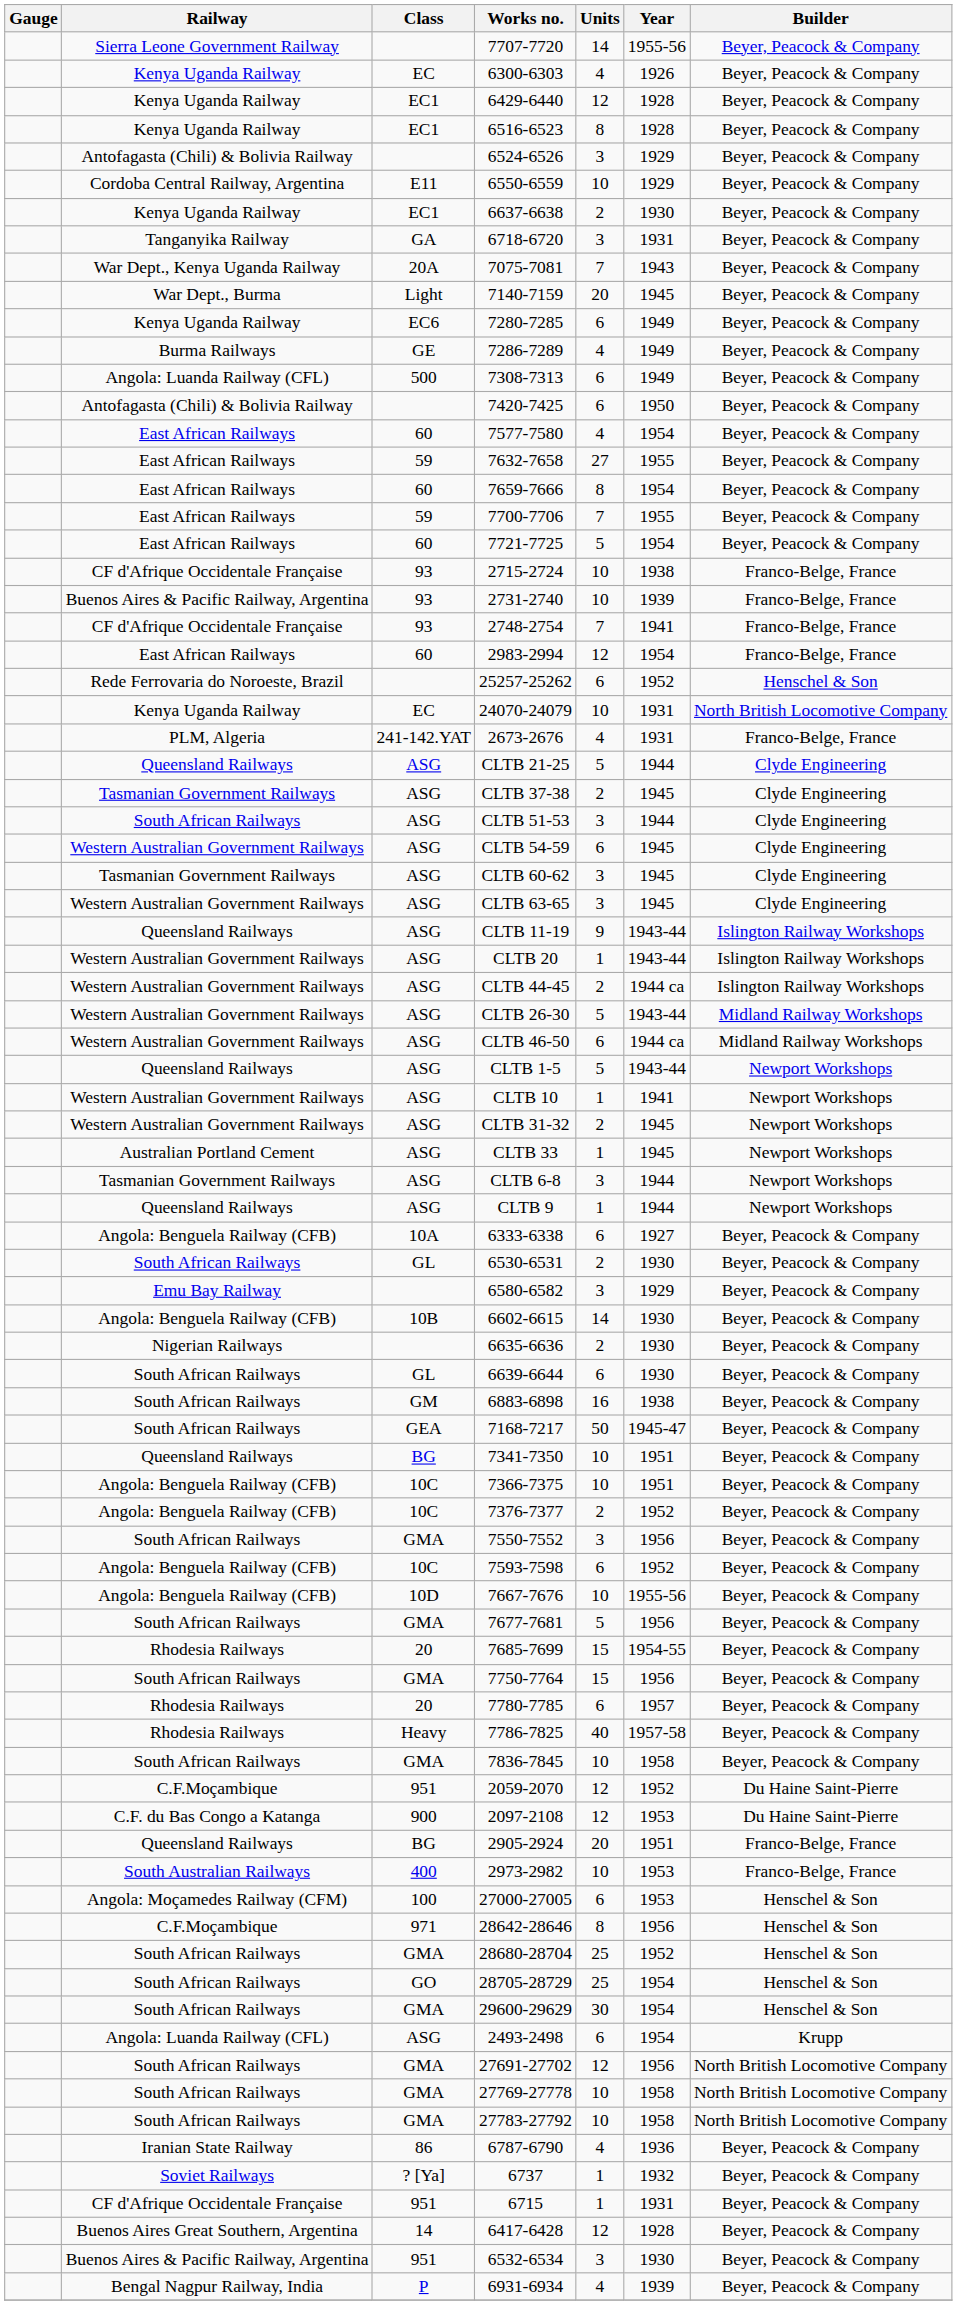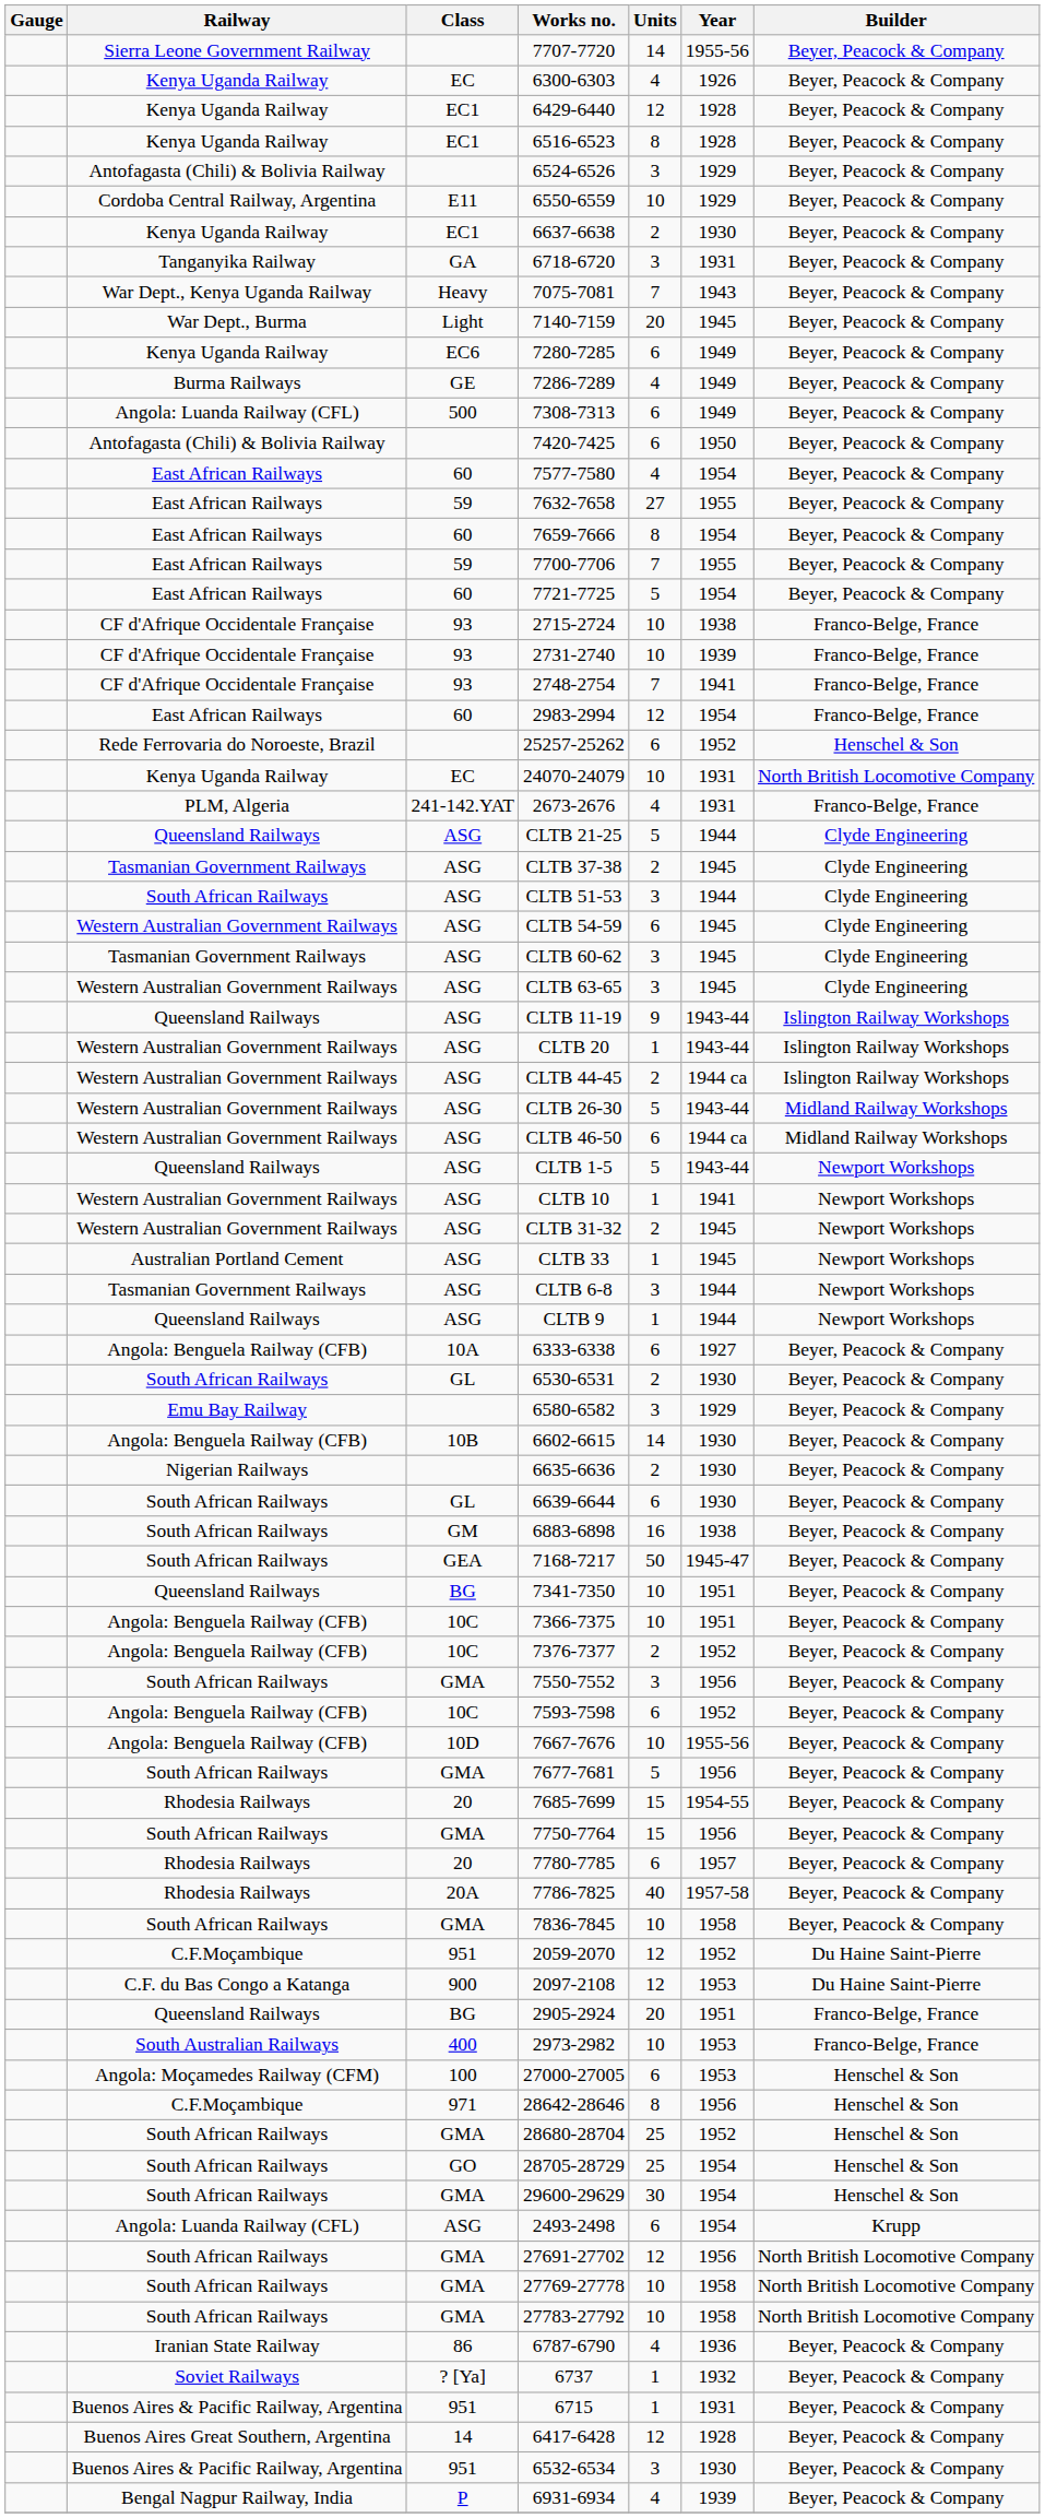 <table class="wikitable collapsible collapsed sortable" style="margin:0.5em auto; font-size:100%;text-align:center">
 <tr>
 <th>Gauge</th>
 <th>Railway</th>
 <th>Class</th>
 <th>Works no.</th>
 <th>Units</th>
 <th>Year</th>
 <th>Builder</th>
 </tr>
 <tr>
 <td></td>
 <td><a href='#'>Sierra Leone Government Railway</a></td>
 <td></td>
 <td>7707-7720</td>
 <td>14</td>
 <td>1955-56</td>
 <td><a href='#'>Beyer, Peacock & Company</a></td>
 </tr>
 <tr>
 <td></td>
 <td><a href='#'>Kenya Uganda Railway</a></td>
 <td>EC</td>
 <td>6300-6303</td>
 <td>4</td>
 <td>1926</td>
 <td>Beyer, Peacock & Company</td>
 </tr>
 <tr>
 <td></td>
 <td>Kenya Uganda Railway</td>
 <td>EC1</td>
 <td>6429-6440</td>
 <td>12</td>
 <td>1928</td>
 <td>Beyer, Peacock & Company</td>
 </tr>
 <tr>
 <td></td>
 <td>Kenya Uganda Railway</td>
 <td>EC1</td>
 <td>6516-6523</td>
 <td>8</td>
 <td>1928</td>
 <td>Beyer, Peacock & Company</td>
 </tr>
 <tr>
 <td></td>
 <td>Antofagasta (Chili) & Bolivia Railway</td>
 <td></td>
 <td>6524-6526</td>
 <td>3</td>
 <td>1929</td>
 <td>Beyer, Peacock & Company</td>
 </tr>
 <tr>
 <td></td>
 <td>Cordoba Central Railway, Argentina</td>
 <td>E11</td>
 <td>6550-6559</td>
 <td>10</td>
 <td>1929</td>
 <td>Beyer, Peacock & Company</td>
 </tr>
 <tr>
 <td></td>
 <td>Kenya Uganda Railway</td>
 <td>EC1</td>
 <td>6637-6638</td>
 <td>2</td>
 <td>1930</td>
 <td>Beyer, Peacock & Company</td>
 </tr>
 <tr>
 <td></td>
 <td>Tanganyika Railway</td>
 <td>GA</td>
 <td>6718-6720</td>
 <td>3</td>
 <td>1931</td>
 <td>Beyer, Peacock & Company</td>
 </tr>
 <tr>
 <td></td>
 <td>War Dept., Kenya Uganda Railway</td>
-<td>20A</td>
+<td>Heavy</td>
 <td>7075-7081</td>
 <td>7</td>
 <td>1943</td>
 <td>Beyer, Peacock & Company</td>
 </tr>
 <tr>
 <td></td>
 <td>War Dept., Burma</td>
 <td>Light</td>
 <td>7140-7159</td>
 <td>20</td>
 <td>1945</td>
 <td>Beyer, Peacock & Company</td>
 </tr>
 <tr>
 <td></td>
 <td>Kenya Uganda Railway</td>
 <td>EC6</td>
 <td>7280-7285</td>
 <td>6</td>
 <td>1949</td>
 <td>Beyer, Peacock & Company</td>
 </tr>
 <tr>
 <td></td>
 <td>Burma Railways</td>
 <td>GE</td>
 <td>7286-7289</td>
 <td>4</td>
 <td>1949</td>
 <td>Beyer, Peacock & Company</td>
 </tr>
 <tr>
 <td></td>
 <td>Angola: Luanda Railway (CFL)</td>
 <td>500</td>
 <td>7308-7313</td>
 <td>6</td>
 <td>1949</td>
 <td>Beyer, Peacock & Company</td>
 </tr>
 <tr>
 <td></td>
 <td>Antofagasta (Chili) & Bolivia Railway</td>
 <td></td>
 <td>7420-7425</td>
 <td>6</td>
 <td>1950</td>
 <td>Beyer, Peacock & Company</td>
 </tr>
 <tr>
 <td></td>
 <td><a href='#'>East African Railways</a></td>
 <td>60</td>
 <td>7577-7580</td>
 <td>4</td>
 <td>1954</td>
 <td>Beyer, Peacock & Company</td>
 </tr>
 <tr>
 <td></td>
 <td>East African Railways</td>
 <td>59</td>
 <td>7632-7658</td>
 <td>27</td>
 <td>1955</td>
 <td>Beyer, Peacock & Company</td>
 </tr>
 <tr>
 <td></td>
 <td>East African Railways</td>
 <td>60</td>
 <td>7659-7666</td>
 <td>8</td>
 <td>1954</td>
 <td>Beyer, Peacock & Company</td>
 </tr>
 <tr>
 <td></td>
 <td>East African Railways</td>
 <td>59</td>
 <td>7700-7706</td>
 <td>7</td>
 <td>1955</td>
 <td>Beyer, Peacock & Company</td>
 </tr>
 <tr>
 <td></td>
 <td>East African Railways</td>
 <td>60</td>
 <td>7721-7725</td>
 <td>5</td>
 <td>1954</td>
 <td>Beyer, Peacock & Company</td>
 </tr>
 <tr>
 <td></td>
 <td>CF d'Afrique Occidentale Française</td>
 <td>93</td>
 <td>2715-2724</td>
 <td>10</td>
 <td>1938</td>
 <td>Franco-Belge, France</td>
 </tr>
 <tr>
 <td></td>
-<td>Buenos Aires & Pacific Railway, Argentina</td>
+<td>CF d'Afrique Occidentale Française</td>
 <td>93</td>
 <td>2731-2740</td>
 <td>10</td>
 <td>1939</td>
 <td>Franco-Belge, France</td>
 </tr>
 <tr>
 <td></td>
 <td>CF d'Afrique Occidentale Française</td>
 <td>93</td>
 <td>2748-2754</td>
 <td>7</td>
 <td>1941</td>
 <td>Franco-Belge, France</td>
 </tr>
 <tr>
 <td></td>
 <td>East African Railways</td>
 <td>60</td>
 <td>2983-2994</td>
 <td>12</td>
 <td>1954</td>
 <td>Franco-Belge, France</td>
 </tr>
 <tr>
 <td></td>
 <td>Rede Ferrovaria do Noroeste, Brazil</td>
 <td></td>
 <td>25257-25262</td>
 <td>6</td>
 <td>1952</td>
 <td><a href='#'>Henschel & Son</a></td>
 </tr>
 <tr>
 <td></td>
 <td>Kenya Uganda Railway</td>
 <td>EC</td>
 <td>24070-24079</td>
 <td>10</td>
 <td>1931</td>
 <td><a href='#'>North British Locomotive Company</a></td>
 </tr>
 <tr>
 <td></td>
 <td>PLM, Algeria</td>
 <td>241-142.YAT</td>
 <td>2673-2676</td>
 <td>4</td>
 <td>1931</td>
 <td>Franco-Belge, France</td>
 </tr>
 <tr>
 <td></td>
 <td><a href='#'>Queensland Railways</a></td>
 <td><a href='#'>ASG</a></td>
 <td>CLTB 21-25</td>
 <td>5</td>
 <td>1944</td>
 <td><a href='#'>Clyde Engineering</a></td>
 </tr>
 <tr>
 <td></td>
 <td><a href='#'>Tasmanian Government Railways</a></td>
 <td>ASG</td>
 <td>CLTB 37-38</td>
 <td>2</td>
 <td>1945</td>
 <td>Clyde Engineering</td>
 </tr>
 <tr>
 <td></td>
 <td><a href='#'>South African Railways</a></td>
 <td>ASG</td>
 <td>CLTB 51-53</td>
 <td>3</td>
 <td>1944</td>
 <td>Clyde Engineering</td>
 </tr>
 <tr>
 <td></td>
 <td><a href='#'>Western Australian Government Railways</a></td>
 <td>ASG</td>
 <td>CLTB 54-59</td>
 <td>6</td>
 <td>1945</td>
 <td>Clyde Engineering</td>
 </tr>
 <tr>
 <td></td>
 <td>Tasmanian Government Railways</td>
 <td>ASG</td>
 <td>CLTB 60-62</td>
 <td>3</td>
 <td>1945</td>
 <td>Clyde Engineering</td>
 </tr>
 <tr>
 <td></td>
 <td>Western Australian Government Railways</td>
 <td>ASG</td>
 <td>CLTB 63-65</td>
 <td>3</td>
 <td>1945</td>
 <td>Clyde Engineering</td>
 </tr>
 <tr>
 <td></td>
 <td>Queensland Railways</td>
 <td>ASG</td>
 <td>CLTB 11-19</td>
 <td>9</td>
 <td>1943-44</td>
 <td><a href='#'>Islington Railway Workshops</a></td>
 </tr>
 <tr>
 <td></td>
 <td>Western Australian Government Railways</td>
 <td>ASG</td>
 <td>CLTB 20</td>
 <td>1</td>
 <td>1943-44</td>
 <td>Islington Railway Workshops</td>
 </tr>
 <tr>
 <td></td>
 <td>Western Australian Government Railways</td>
 <td>ASG</td>
 <td>CLTB 44-45</td>
 <td>2</td>
 <td>1944 ca</td>
 <td>Islington Railway Workshops</td>
 </tr>
 <tr>
 <td></td>
 <td>Western Australian Government Railways</td>
 <td>ASG</td>
 <td>CLTB 26-30</td>
 <td>5</td>
 <td>1943-44</td>
 <td><a href='#'>Midland Railway Workshops</a></td>
 </tr>
 <tr>
 <td></td>
 <td>Western Australian Government Railways</td>
 <td>ASG</td>
 <td>CLTB 46-50</td>
 <td>6</td>
 <td>1944 ca</td>
 <td>Midland Railway Workshops</td>
 </tr>
 <tr>
 <td></td>
 <td>Queensland Railways</td>
 <td>ASG</td>
 <td>CLTB 1-5</td>
 <td>5</td>
 <td>1943-44</td>
 <td><a href='#'>Newport Workshops</a></td>
 </tr>
 <tr>
 <td></td>
 <td>Western Australian Government Railways</td>
 <td>ASG</td>
 <td>CLTB 10</td>
 <td>1</td>
 <td>1941</td>
 <td>Newport Workshops</td>
 </tr>
 <tr>
 <td></td>
 <td>Western Australian Government Railways</td>
 <td>ASG</td>
 <td>CLTB 31-32</td>
 <td>2</td>
 <td>1945</td>
 <td>Newport Workshops</td>
 </tr>
 <tr>
 <td></td>
 <td>Australian Portland Cement</td>
 <td>ASG</td>
 <td>CLTB 33</td>
 <td>1</td>
 <td>1945</td>
 <td>Newport Workshops</td>
 </tr>
 <tr>
 <td></td>
 <td>Tasmanian Government Railways</td>
 <td>ASG</td>
 <td>CLTB 6-8</td>
 <td>3</td>
 <td>1944</td>
 <td>Newport Workshops</td>
 </tr>
 <tr>
 <td></td>
 <td>Queensland Railways</td>
 <td>ASG</td>
 <td>CLTB 9</td>
 <td>1</td>
 <td>1944</td>
 <td>Newport Workshops</td>
 </tr>
 <tr>
 <td></td>
 <td>Angola: Benguela Railway (CFB)</td>
 <td>10A</td>
 <td>6333-6338</td>
 <td>6</td>
 <td>1927</td>
 <td>Beyer, Peacock & Company</td>
 </tr>
 <tr>
 <td></td>
 <td><a href='#'>South African Railways</a></td>
 <td>GL</td>
 <td>6530-6531</td>
 <td>2</td>
 <td>1930</td>
 <td>Beyer, Peacock & Company</td>
 </tr>
 <tr>
 <td></td>
 <td><a href='#'>Emu Bay Railway</a></td>
 <td></td>
 <td>6580-6582</td>
 <td>3</td>
 <td>1929</td>
 <td>Beyer, Peacock & Company</td>
 </tr>
 <tr>
 <td></td>
 <td>Angola: Benguela Railway (CFB)</td>
 <td>10B</td>
 <td>6602-6615</td>
 <td>14</td>
 <td>1930</td>
 <td>Beyer, Peacock & Company</td>
 </tr>
 <tr>
 <td></td>
 <td>Nigerian Railways</td>
 <td></td>
 <td>6635-6636</td>
 <td>2</td>
 <td>1930</td>
 <td>Beyer, Peacock & Company</td>
 </tr>
 <tr>
 <td></td>
 <td>South African Railways</td>
 <td>GL</td>
 <td>6639-6644</td>
 <td>6</td>
 <td>1930</td>
 <td>Beyer, Peacock & Company</td>
 </tr>
 <tr>
 <td></td>
 <td>South African Railways</td>
 <td>GM</td>
 <td>6883-6898</td>
 <td>16</td>
 <td>1938</td>
 <td>Beyer, Peacock & Company</td>
 </tr>
 <tr>
 <td></td>
 <td>South African Railways</td>
 <td>GEA</td>
 <td>7168-7217</td>
 <td>50</td>
 <td>1945-47</td>
 <td>Beyer, Peacock & Company</td>
 </tr>
 <tr>
 <td></td>
 <td>Queensland Railways</td>
 <td><a href='#'>BG</a></td>
 <td>7341-7350</td>
 <td>10</td>
 <td>1951</td>
 <td>Beyer, Peacock & Company</td>
 </tr>
 <tr>
 <td></td>
 <td>Angola: Benguela Railway (CFB)</td>
 <td>10C</td>
 <td>7366-7375</td>
 <td>10</td>
 <td>1951</td>
 <td>Beyer, Peacock & Company</td>
 </tr>
 <tr>
 <td></td>
 <td>Angola: Benguela Railway (CFB)</td>
 <td>10C</td>
 <td>7376-7377</td>
 <td>2</td>
 <td>1952</td>
 <td>Beyer, Peacock & Company</td>
 </tr>
 <tr>
 <td></td>
 <td>South African Railways</td>
 <td>GMA</td>
 <td>7550-7552</td>
 <td>3</td>
 <td>1956</td>
 <td>Beyer, Peacock & Company</td>
 </tr>
 <tr>
 <td></td>
 <td>Angola: Benguela Railway (CFB)</td>
 <td>10C</td>
 <td>7593-7598</td>
 <td>6</td>
 <td>1952</td>
 <td>Beyer, Peacock & Company</td>
 </tr>
 <tr>
 <td></td>
 <td>Angola: Benguela Railway (CFB)</td>
 <td>10D</td>
 <td>7667-7676</td>
 <td>10</td>
 <td>1955-56</td>
 <td>Beyer, Peacock & Company</td>
 </tr>
 <tr>
 <td></td>
 <td>South African Railways</td>
 <td>GMA</td>
 <td>7677-7681</td>
 <td>5</td>
 <td>1956</td>
 <td>Beyer, Peacock & Company</td>
 </tr>
 <tr>
 <td></td>
 <td>Rhodesia Railways</td>
 <td>20</td>
 <td>7685-7699</td>
 <td>15</td>
 <td>1954-55</td>
 <td>Beyer, Peacock & Company</td>
 </tr>
 <tr>
 <td></td>
 <td>South African Railways</td>
 <td>GMA</td>
 <td>7750-7764</td>
 <td>15</td>
 <td>1956</td>
 <td>Beyer, Peacock & Company</td>
 </tr>
 <tr>
 <td></td>
 <td>Rhodesia Railways</td>
 <td>20</td>
 <td>7780-7785</td>
 <td>6</td>
 <td>1957</td>
 <td>Beyer, Peacock & Company</td>
 </tr>
 <tr>
 <td></td>
 <td>Rhodesia Railways</td>
-<td>Heavy</td>
+<td>20A</td>
 <td>7786-7825</td>
 <td>40</td>
 <td>1957-58</td>
 <td>Beyer, Peacock & Company</td>
 </tr>
 <tr>
 <td></td>
 <td>South African Railways</td>
 <td>GMA</td>
 <td>7836-7845</td>
 <td>10</td>
 <td>1958</td>
 <td>Beyer, Peacock & Company</td>
 </tr>
 <tr>
 <td></td>
 <td>C.F.Moçambique</td>
 <td>951</td>
 <td>2059-2070</td>
 <td>12</td>
 <td>1952</td>
 <td>Du Haine Saint-Pierre</td>
 </tr>
 <tr>
 <td></td>
 <td>C.F. du Bas Congo a Katanga</td>
 <td>900</td>
 <td>2097-2108</td>
 <td>12</td>
 <td>1953</td>
 <td>Du Haine Saint-Pierre</td>
 </tr>
 <tr>
 <td></td>
 <td>Queensland Railways</td>
 <td>BG</td>
 <td>2905-2924</td>
 <td>20</td>
 <td>1951</td>
 <td>Franco-Belge, France</td>
 </tr>
 <tr>
 <td></td>
 <td><a href='#'>South Australian Railways</a></td>
 <td><a href='#'>400</a></td>
 <td>2973-2982</td>
 <td>10</td>
 <td>1953</td>
 <td>Franco-Belge, France</td>
 </tr>
 <tr>
 <td></td>
 <td>Angola: Moçamedes Railway (CFM)</td>
 <td>100</td>
 <td>27000-27005</td>
 <td>6</td>
 <td>1953</td>
 <td>Henschel & Son</td>
 </tr>
 <tr>
 <td></td>
 <td>C.F.Moçambique</td>
 <td>971</td>
 <td>28642-28646</td>
 <td>8</td>
 <td>1956</td>
 <td>Henschel & Son</td>
 </tr>
 <tr>
 <td></td>
 <td>South African Railways</td>
 <td>GMA</td>
 <td>28680-28704</td>
 <td>25</td>
 <td>1952</td>
 <td>Henschel & Son</td>
 </tr>
 <tr>
 <td></td>
 <td>South African Railways</td>
 <td>GO</td>
 <td>28705-28729</td>
 <td>25</td>
 <td>1954</td>
 <td>Henschel & Son</td>
 </tr>
 <tr>
 <td></td>
 <td>South African Railways</td>
 <td>GMA</td>
 <td>29600-29629</td>
 <td>30</td>
 <td>1954</td>
 <td>Henschel & Son</td>
 </tr>
 <tr>
 <td></td>
 <td>Angola: Luanda Railway (CFL)</td>
 <td>ASG</td>
 <td>2493-2498</td>
 <td>6</td>
 <td>1954</td>
 <td>Krupp</td>
 </tr>
 <tr>
 <td></td>
 <td>South African Railways</td>
 <td>GMA</td>
 <td>27691-27702</td>
 <td>12</td>
 <td>1956</td>
 <td>North British Locomotive Company</td>
 </tr>
 <tr>
 <td></td>
 <td>South African Railways</td>
 <td>GMA</td>
 <td>27769-27778</td>
 <td>10</td>
 <td>1958</td>
 <td>North British Locomotive Company</td>
 </tr>
 <tr>
 <td></td>
 <td>South African Railways</td>
 <td>GMA</td>
 <td>27783-27792</td>
 <td>10</td>
 <td>1958</td>
 <td>North British Locomotive Company</td>
 </tr>
 <tr>
 <td></td>
 <td>Iranian State Railway</td>
 <td>86</td>
 <td>6787-6790</td>
 <td>4</td>
 <td>1936</td>
 <td>Beyer, Peacock & Company</td>
 </tr>
 <tr>
 <td></td>
 <td><a href='#'>Soviet Railways</a></td>
 <td>? [Ya]</td>
 <td>6737</td>
 <td>1</td>
 <td>1932</td>
 <td>Beyer, Peacock & Company</td>
 </tr>
 <tr>
 <td></td>
-<td>CF d'Afrique Occidentale Française</td>
+<td>Buenos Aires & Pacific Railway, Argentina</td>
 <td>951</td>
 <td>6715</td>
 <td>1</td>
 <td>1931</td>
 <td>Beyer, Peacock & Company</td>
 </tr>
 <tr>
 <td></td>
 <td>Buenos Aires Great Southern, Argentina</td>
 <td>14</td>
 <td>6417-6428</td>
 <td>12</td>
 <td>1928</td>
 <td>Beyer, Peacock & Company</td>
 </tr>
 <tr>
 <td></td>
 <td>Buenos Aires & Pacific Railway, Argentina</td>
 <td>951</td>
 <td>6532-6534</td>
 <td>3</td>
 <td>1930</td>
 <td>Beyer, Peacock & Company</td>
 </tr>
 <tr>
 <td></td>
 <td>Bengal Nagpur Railway, India</td>
 <td><a href='#'>P</a></td>
 <td>6931-6934</td>
 <td>4</td>
 <td>1939</td>
 <td>Beyer, Peacock & Company</td>
 </tr>
 <tr>
 </tr>
 </table>
